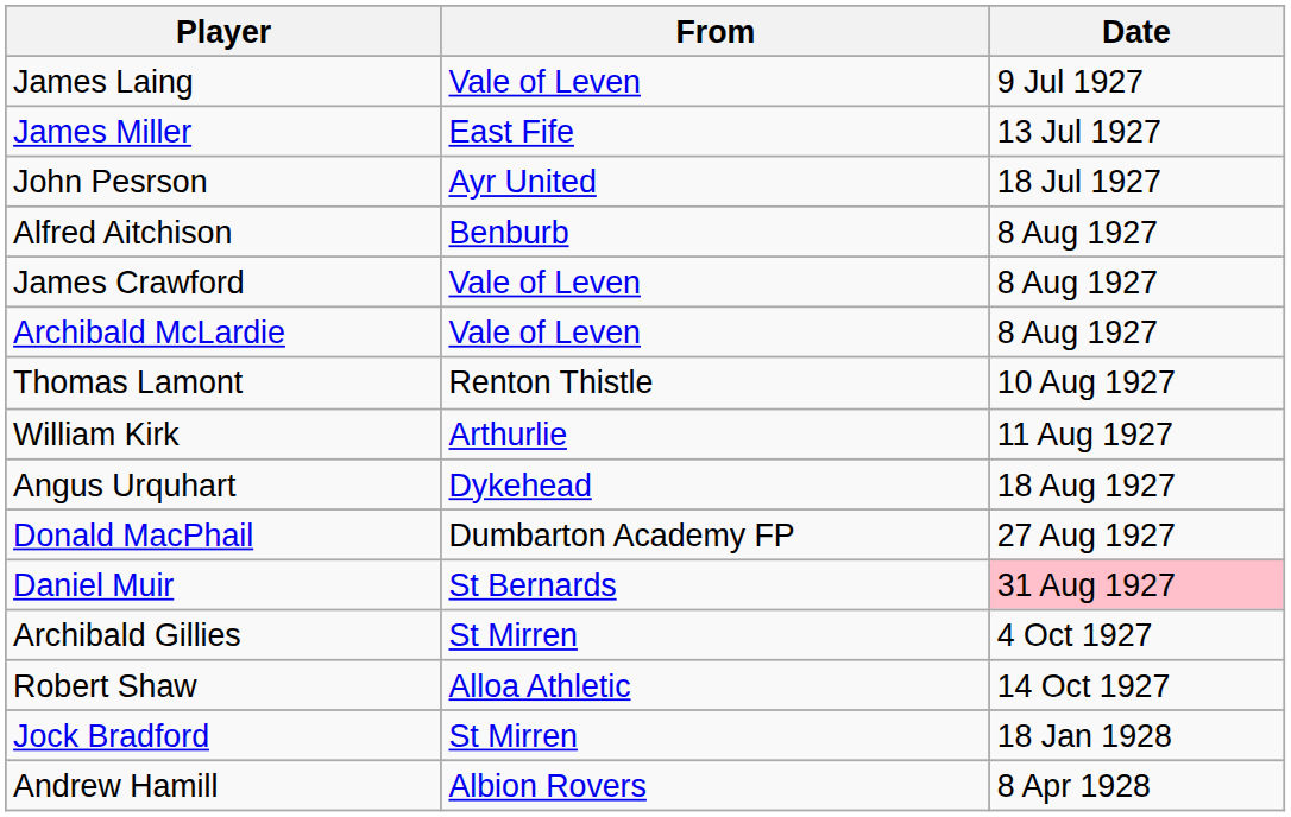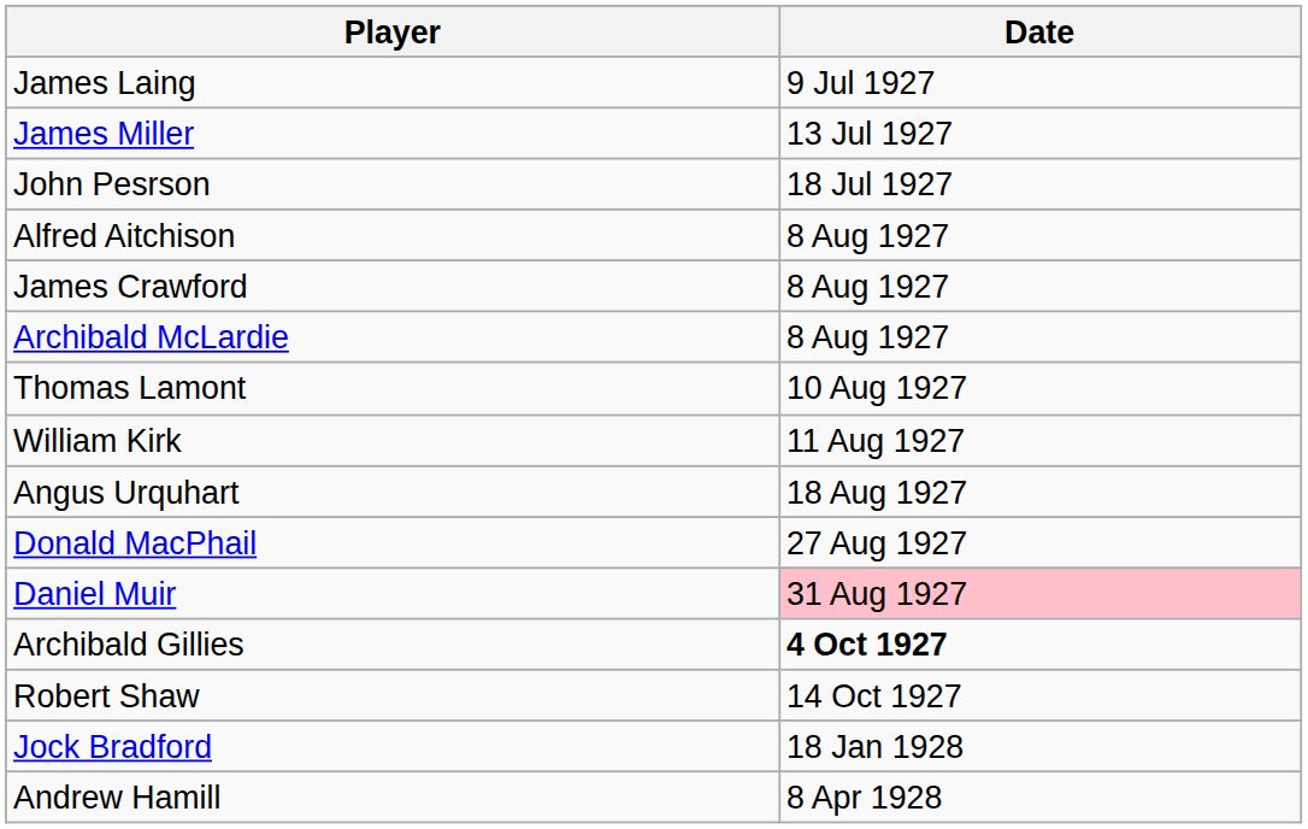 <table class="wikitable" style="text-align:center; font-size:95%;width:98%; text-align:left">
 <tr>
 <th>Player</th>
-<th>From</th>
 <th>Date</th>
 </tr>
 <tr>
 <td> James Laing</td>
-<td> <a href='#'>Vale of Leven</a></td>
 <td>9 Jul 1927</td>
 </tr>
 <tr>
 <td> <a href='#'>James Miller</a></td>
-<td> <a href='#'>East Fife</a></td>
 <td>13 Jul 1927</td>
 </tr>
 <tr>
 <td> John Pesrson</td>
-<td> <a href='#'>Ayr United</a></td>
 <td>18 Jul 1927</td>
 </tr>
 <tr>
 <td> Alfred Aitchison</td>
-<td> <a href='#'>Benburb</a></td>
 <td>8 Aug 1927</td>
 </tr>
 <tr>
 <td> James Crawford</td>
-<td> <a href='#'>Vale of Leven</a></td>
 <td>8 Aug 1927</td>
 </tr>
 <tr>
 <td> <a href='#'>Archibald McLardie</a></td>
-<td> <a href='#'>Vale of Leven</a></td>
 <td>8 Aug 1927</td>
 </tr>
 <tr>
 <td> Thomas Lamont</td>
-<td> Renton Thistle</td>
 <td>10 Aug 1927</td>
 </tr>
 <tr>
 <td> William Kirk</td>
-<td> <a href='#'>Arthurlie</a></td>
 <td>11 Aug 1927</td>
 </tr>
 <tr>
 <td> Angus Urquhart</td>
-<td> <a href='#'>Dykehead</a></td>
 <td>18 Aug 1927</td>
 </tr>
 <tr>
 <td> <a href='#'>Donald MacPhail</a></td>
-<td> Dumbarton Academy FP</td>
 <td>27 Aug 1927</td>
 </tr>
 <tr>
 <td> <a href='#'>Daniel Muir</a></td>
-<td> <a href='#'>St Bernards</a></td>
 <td style="background: pink;">31 Aug 1927</td>
 </tr>
 <tr>
 <td> Archibald Gillies</td>
-<td> <a href='#'>St Mirren</a></td>
-<td>4 Oct 1927</td>
+<td><strong>4 Oct 1927</strong></td>
 </tr>
 <tr>
 <td> Robert Shaw</td>
-<td> <a href='#'>Alloa Athletic</a></td>
 <td>14 Oct 1927</td>
 </tr>
 <tr>
 <td> <a href='#'>Jock Bradford</a></td>
-<td> <a href='#'>St Mirren</a></td>
 <td>18 Jan 1928</td>
 </tr>
 <tr>
 <td> Andrew Hamill</td>
-<td> <a href='#'>Albion Rovers</a></td>
 <td>8 Apr 1928</td>
 </tr>
 </table>
